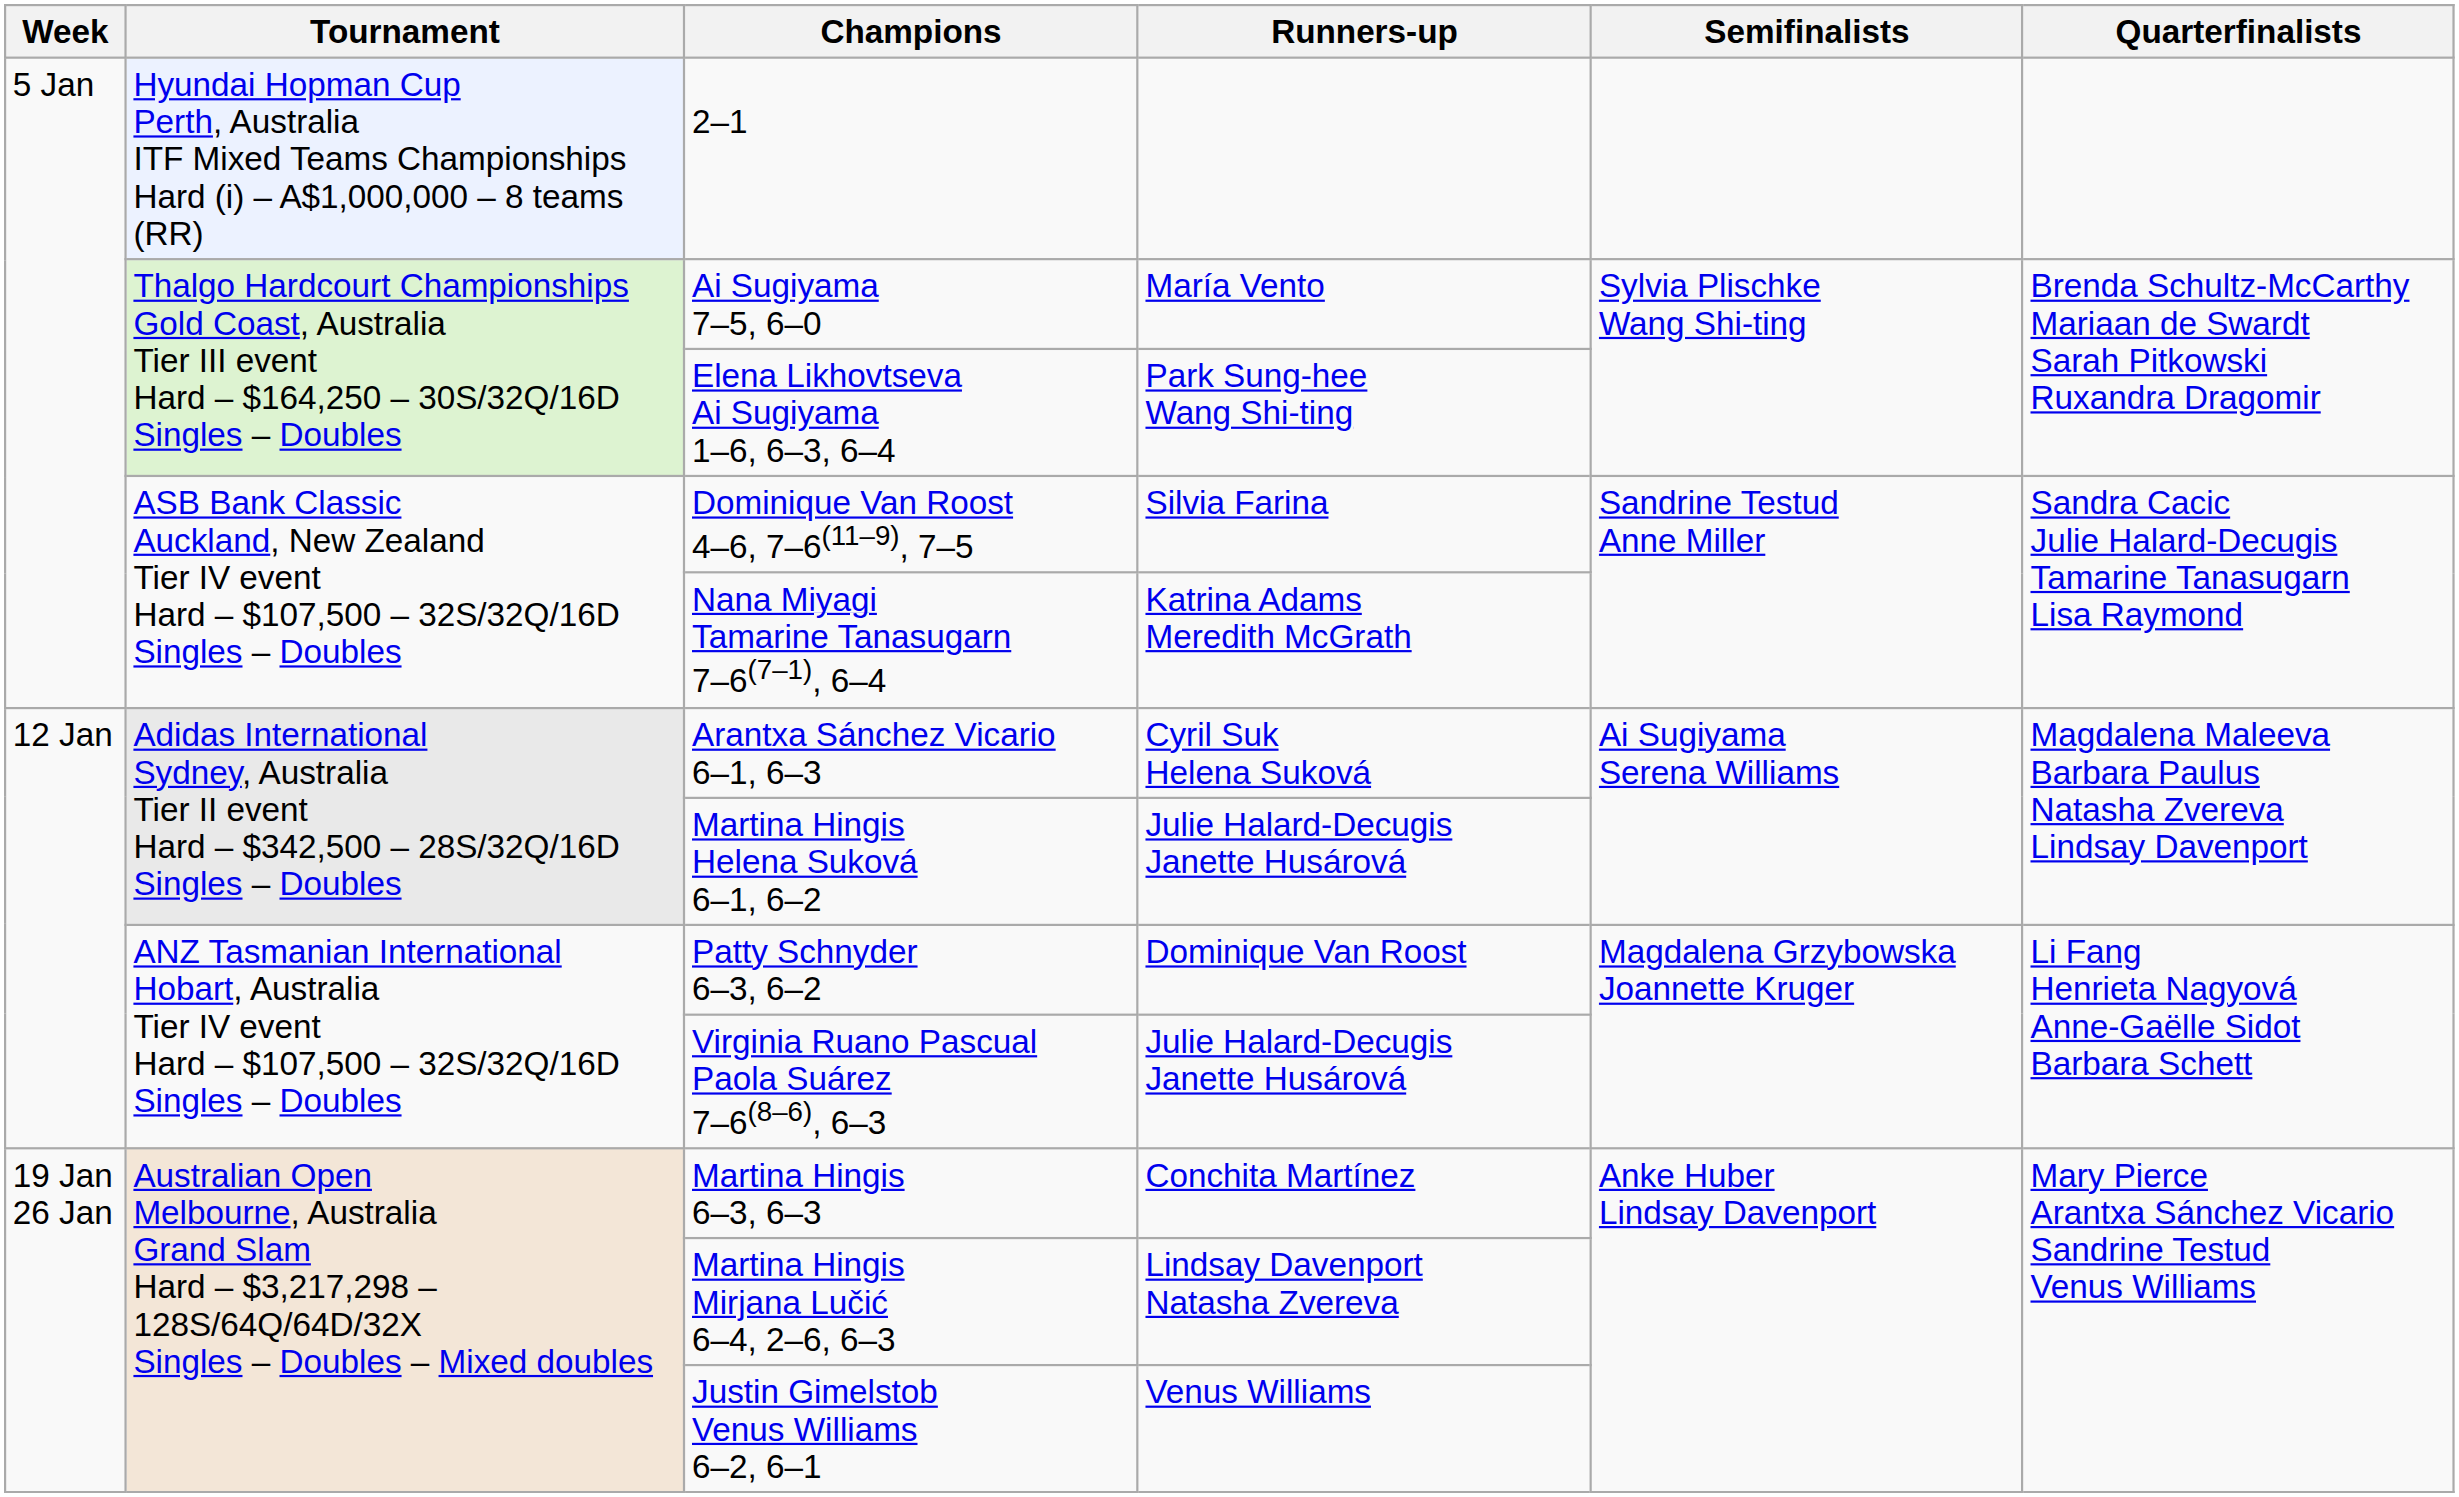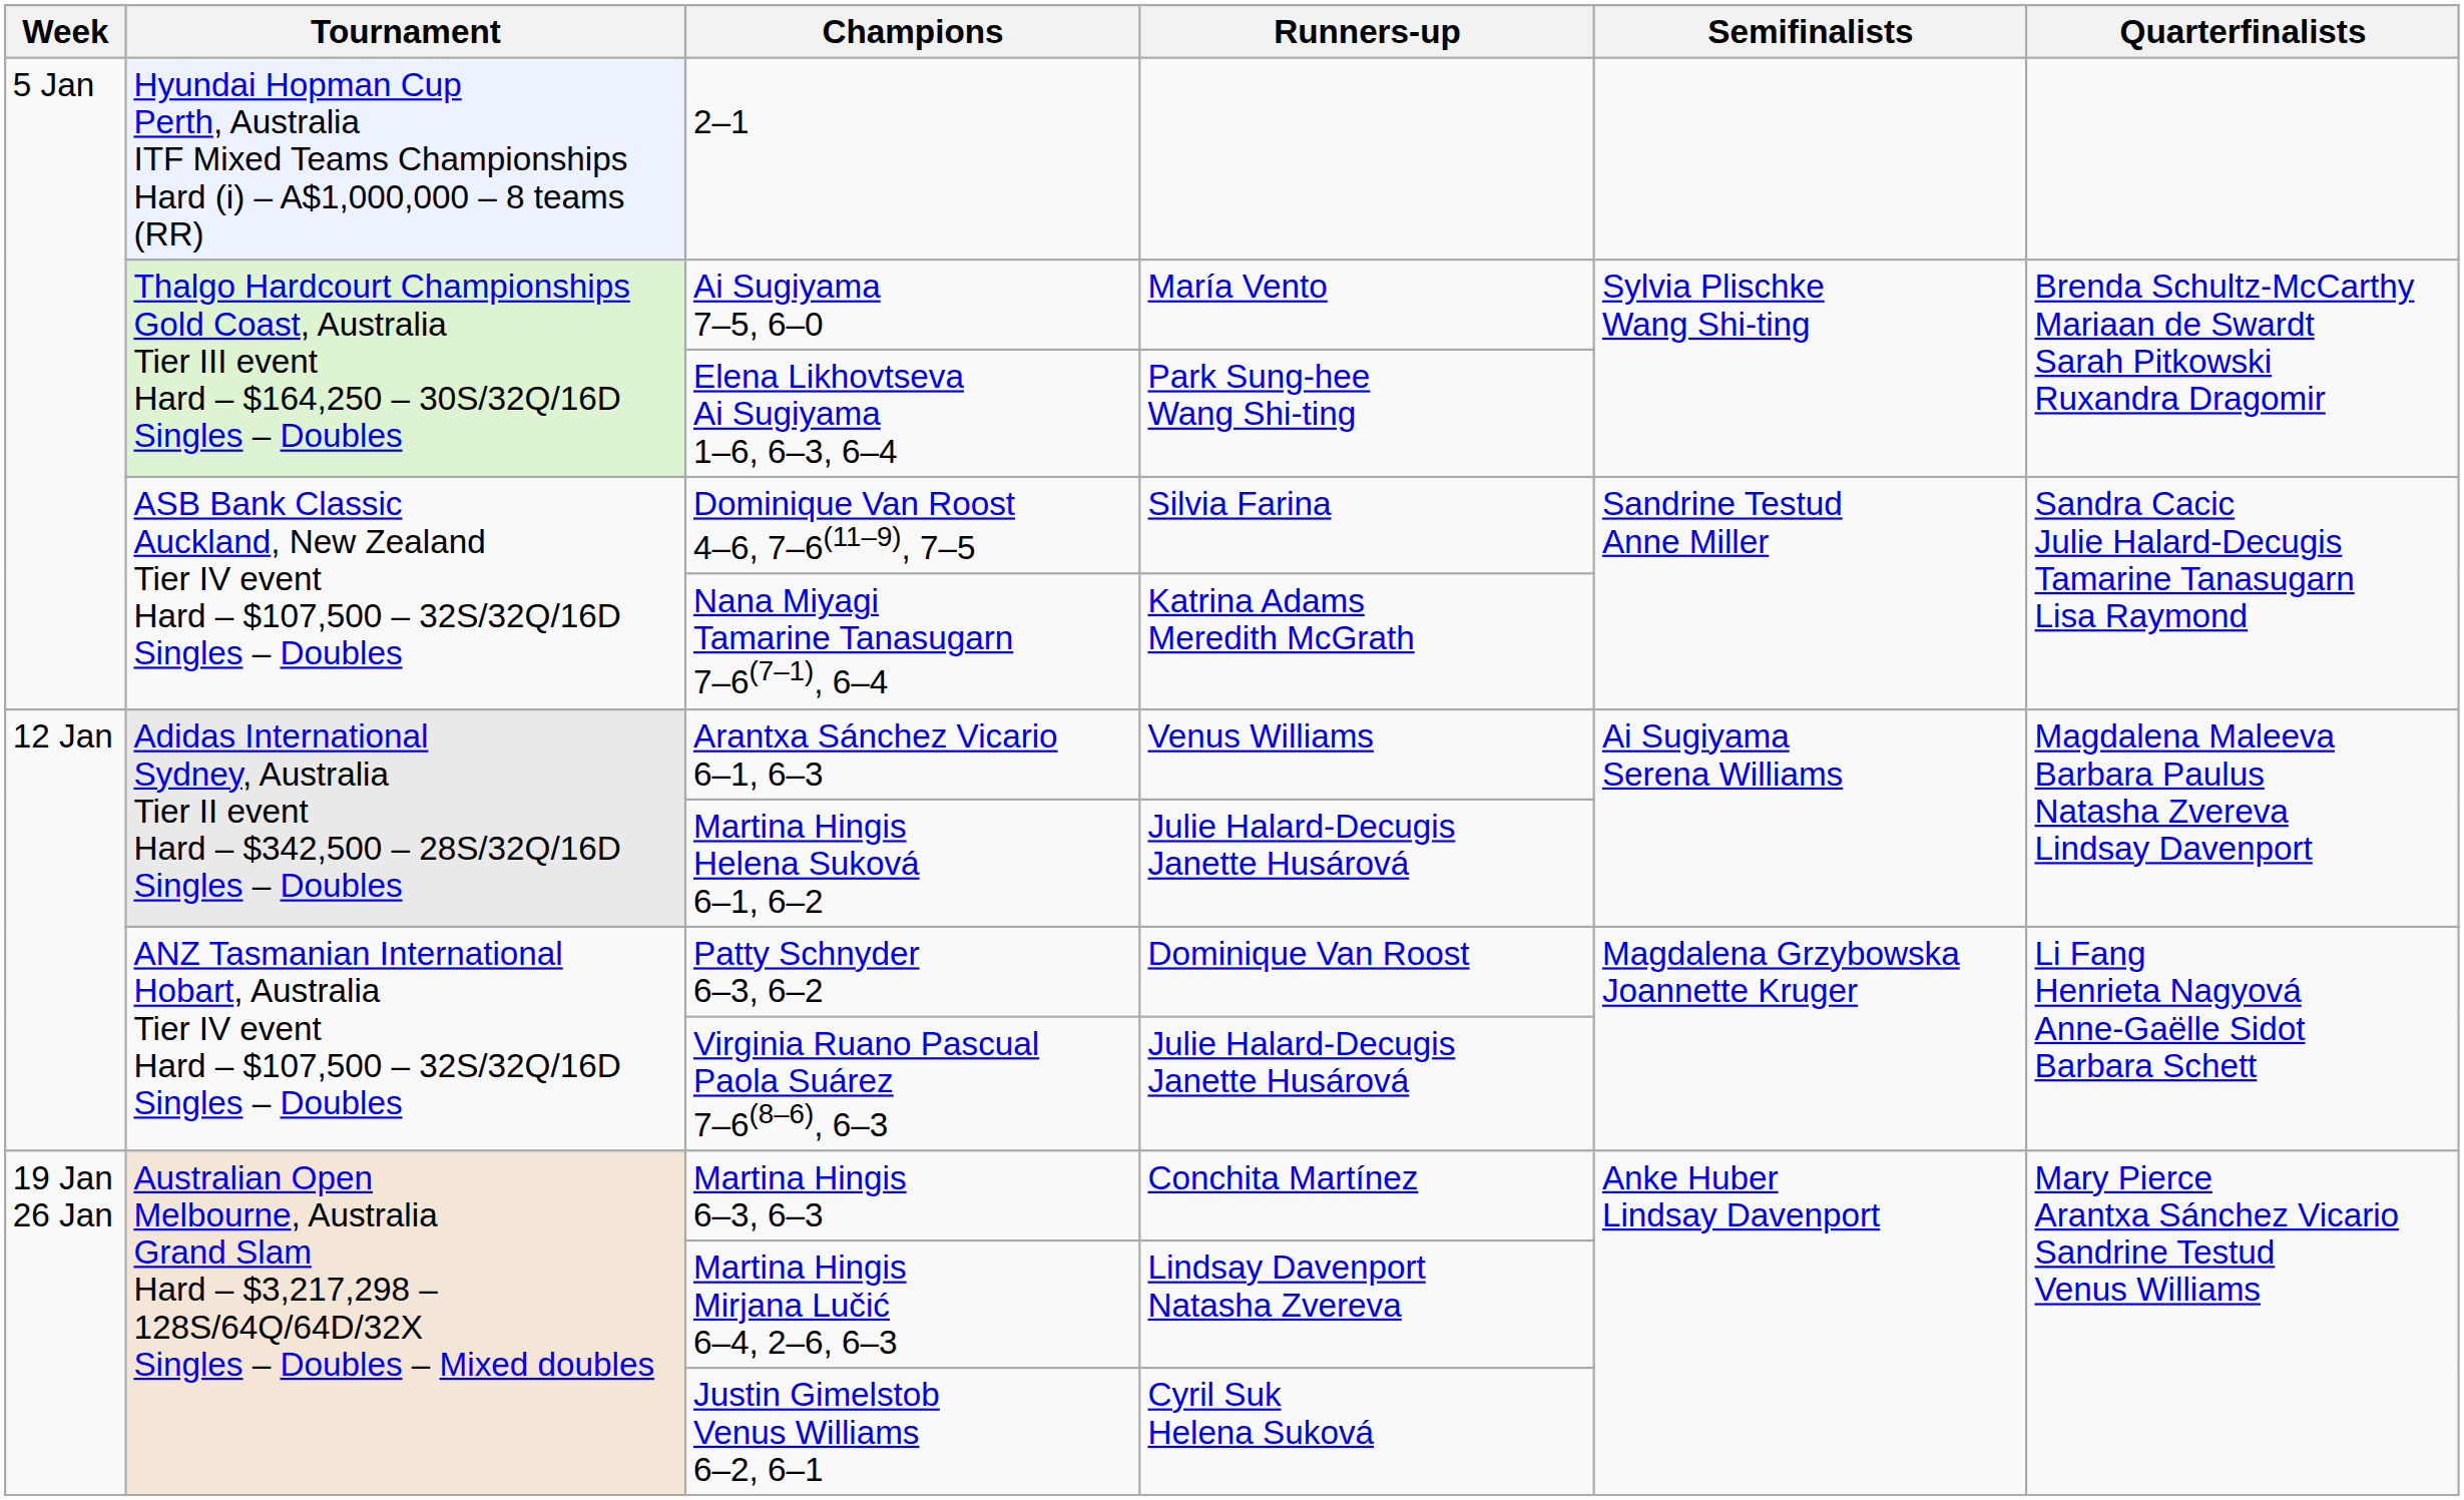 <table class=wikitable style=font-size:95%>
 <tr>
 <th style="width:48px;">Week</th>
 <th style="width:248px;">Tournament</th>
 <th style="width:200px;">Champions</th>
 <th style="width:200px;">Runners-up</th>
 <th style="width:190px;">Semifinalists</th>
 <th style="width:190px;">Quarterfinalists</th>
 </tr>
 <tr valign=top>
 <td rowspan=5>5 Jan</td>
 <td bgcolor=#ECF2FF><a href='#'>Hyundai Hopman Cup</a><br><a href='#'>Perth</a>, Australia<br>ITF Mixed Teams Championships<br>Hard (i) – A$1,000,000 – 8 teams (RR)</td>
 <td><br>2–1</td>
 <td></td>
 <td><br><br></td>
 <td><br><br></td>
 </tr>
 <tr valign="top">
 <td rowspan=2 bgcolor=#DDF3D1><a href='#'>Thalgo Hardcourt Championships</a><br><a href='#'>Gold Coast</a>, Australia <br> Tier III event <br> Hard – $164,250 – 30S/32Q/16D<br> <a href='#'>Singles</a> – <a href='#'>Doubles</a></td>
 <td> <a href='#'>Ai Sugiyama</a><br>7–5, 6–0</td>
 <td> <a href='#'>María Vento</a></td>
 <td rowspan=2>  <a href='#'>Sylvia Plischke</a><br> <a href='#'>Wang Shi-ting</a></td>
 <td rowspan=2> <a href='#'>Brenda Schultz-McCarthy</a><br> <a href='#'>Mariaan de Swardt</a><br> <a href='#'>Sarah Pitkowski</a><br> <a href='#'>Ruxandra Dragomir</a></td>
 </tr>
 <tr valign="top">
 <td> <a href='#'>Elena Likhovtseva</a> <br>  <a href='#'>Ai Sugiyama</a><br> 1–6, 6–3, 6–4</td>
 <td> <a href='#'>Park Sung-hee</a> <br>  <a href='#'>Wang Shi-ting</a></td>
 </tr>
 <tr valign=top>
 <td rowspan=2><a href='#'>ASB Bank Classic</a><br><a href='#'>Auckland</a>, New Zealand <br> Tier IV event <br> Hard – $107,500 – 32S/32Q/16D<br> <a href='#'>Singles</a> – <a href='#'>Doubles</a></td>
 <td> <a href='#'>Dominique Van Roost</a><br>4–6, 7–6<sup>(11–9)</sup>, 7–5</td>
 <td> <a href='#'>Silvia Farina</a></td>
 <td rowspan=2>  <a href='#'>Sandrine Testud</a><br> <a href='#'>Anne Miller</a></td>
 <td rowspan=2> <a href='#'>Sandra Cacic</a><br> <a href='#'>Julie Halard-Decugis</a><br> <a href='#'>Tamarine Tanasugarn</a><br> <a href='#'>Lisa Raymond</a></td>
 </tr>
 <tr valign="top">
 <td> <a href='#'>Nana Miyagi</a> <br>  <a href='#'>Tamarine Tanasugarn</a><br> 7–6<sup>(7–1)</sup>, 6–4</td>
 <td> <a href='#'>Katrina Adams</a> <br>  <a href='#'>Meredith McGrath</a></td>
 </tr>
 <tr valign=top>
 <td rowspan=4>12 Jan</td>
 <td rowspan=2 bgcolor=#E9E9E9><a href='#'>Adidas International</a><br><a href='#'>Sydney</a>, Australia <br> Tier II event <br> Hard – $342,500 – 28S/32Q/16D<br> <a href='#'>Singles</a> – <a href='#'>Doubles</a></td>
 <td> <a href='#'>Arantxa Sánchez Vicario</a><br>6–1, 6–3</td>
-<td> <a href='#'>Cyril Suk</a> <br>  <a href='#'>Helena Suková</a></td>
+<td> <a href='#'>Venus Williams</a></td>
 <td rowspan=2>  <a href='#'>Ai Sugiyama</a><br> <a href='#'>Serena Williams</a></td>
 <td rowspan=2> <a href='#'>Magdalena Maleeva</a><br> <a href='#'>Barbara Paulus</a><br> <a href='#'>Natasha Zvereva</a><br> <a href='#'>Lindsay Davenport</a></td>
 </tr>
 <tr valign="top">
 <td> <a href='#'>Martina Hingis</a> <br>  <a href='#'>Helena Suková</a><br> 6–1, 6–2</td>
 <td> <a href='#'>Julie Halard-Decugis</a> <br>  <a href='#'>Janette Husárová</a></td>
 </tr>
 <tr valign=top>
 <td rowspan=2><a href='#'>ANZ Tasmanian International</a><br><a href='#'>Hobart</a>, Australia <br> Tier IV event <br> Hard – $107,500 – 32S/32Q/16D<br> <a href='#'>Singles</a> – <a href='#'>Doubles</a></td>
 <td> <a href='#'>Patty Schnyder</a><br>6–3, 6–2</td>
 <td> <a href='#'>Dominique Van Roost</a></td>
 <td rowspan=2>  <a href='#'>Magdalena Grzybowska</a><br> <a href='#'>Joannette Kruger</a></td>
 <td rowspan=2> <a href='#'>Li Fang</a><br> <a href='#'>Henrieta Nagyová</a><br> <a href='#'>Anne-Gaëlle Sidot</a><br> <a href='#'>Barbara Schett</a></td>
 </tr>
 <tr valign="top">
 <td> <a href='#'>Virginia Ruano Pascual</a> <br>  <a href='#'>Paola Suárez</a><br> 7–6<sup>(8–6)</sup>, 6–3</td>
 <td> <a href='#'>Julie Halard-Decugis</a> <br>  <a href='#'>Janette Husárová</a></td>
 </tr>
 <tr valign=top>
 <td rowspan=3>19 Jan<br>26 Jan</td>
 <td rowspan=3 bgcolor=#F3E6D7><a href='#'>Australian Open</a><br><a href='#'>Melbourne</a>, Australia <br> <a href='#'>Grand Slam</a> <br> Hard – $3,217,298 – 128S/64Q/64D/32X <br> <a href='#'>Singles</a> – <a href='#'>Doubles</a> – <a href='#'>Mixed doubles</a></td>
 <td> <a href='#'>Martina Hingis</a><br>6–3, 6–3</td>
 <td> <a href='#'>Conchita Martínez</a></td>
 <td rowspan=3>  <a href='#'>Anke Huber</a><br> <a href='#'>Lindsay Davenport</a></td>
 <td rowspan=3> <a href='#'>Mary Pierce</a><br> <a href='#'>Arantxa Sánchez Vicario</a><br> <a href='#'>Sandrine Testud</a><br> <a href='#'>Venus Williams</a></td>
 </tr>
 <tr valign=top>
 <td> <a href='#'>Martina Hingis</a> <br>  <a href='#'>Mirjana Lučić</a><br> 6–4, 2–6, 6–3</td>
 <td> <a href='#'>Lindsay Davenport</a> <br>  <a href='#'>Natasha Zvereva</a></td>
 </tr>
 <tr valign=top>
 <td> <a href='#'>Justin Gimelstob</a> <br>  <a href='#'>Venus Williams</a><br>6–2, 6–1</td>
-<td> <a href='#'>Venus Williams</a></td>
+<td> <a href='#'>Cyril Suk</a> <br>  <a href='#'>Helena Suková</a></td>
 </tr>
 </table>
